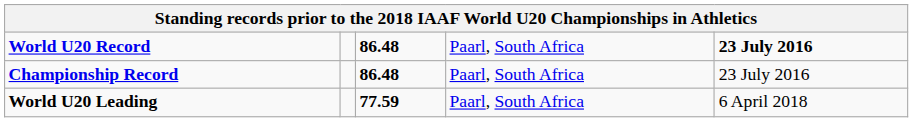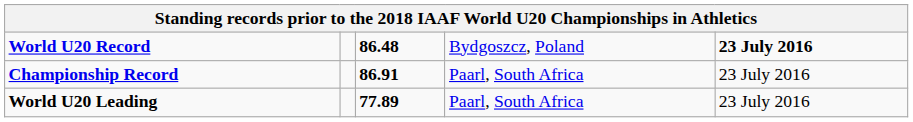 <table class="wikitable" width=65%>
 <tr>
 <th colspan="5">Standing records prior to the 2018 IAAF World U20 Championships in Athletics</th>
 </tr>
 <tr>
 <td><strong><a href='#'>World U20 Record</a></strong></td>
 <td></td>
 <td><strong>86.48</strong></td>
-<td><a href='#'>Paarl</a>, <a href='#'>South Africa</a></td>
+<td><a href='#'>Bydgoszcz</a>, <a href='#'>Poland</a></td>
 <td><strong>23 July 2016</strong></td>
 </tr>
 <tr>
 <td><strong><a href='#'>Championship Record</a></strong></td>
 <td></td>
-<td><strong>86.48</strong></td>
+<td><strong>86.91</strong></td>
 <td><a href='#'>Paarl</a>, <a href='#'>South Africa</a></td>
 <td>23 July 2016</td>
 </tr>
 <tr>
 <td><strong>World U20 Leading</strong></td>
 <td></td>
-<td><strong>77.59</strong></td>
+<td><strong>77.89</strong></td>
 <td><a href='#'>Paarl</a>, <a href='#'>South Africa</a></td>
-<td>6 April 2018</td>
+<td>23 July 2016</td>
 </tr>
 </table>
